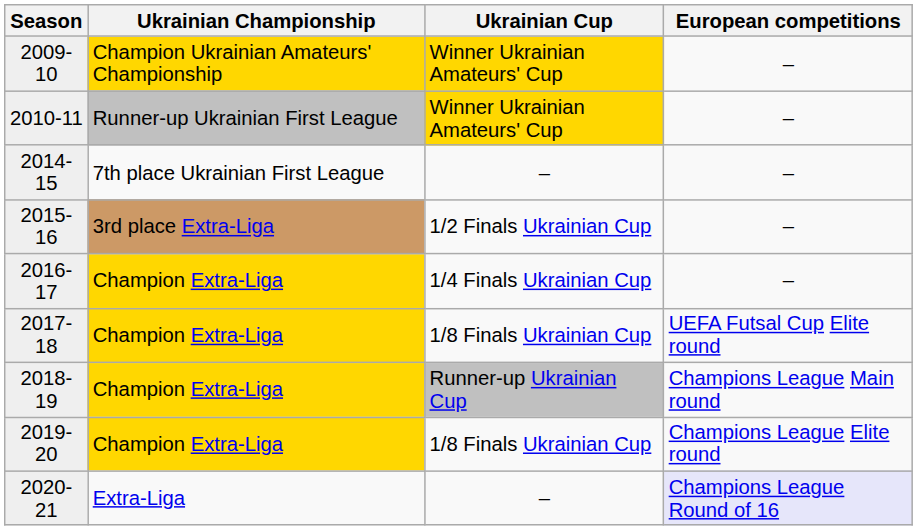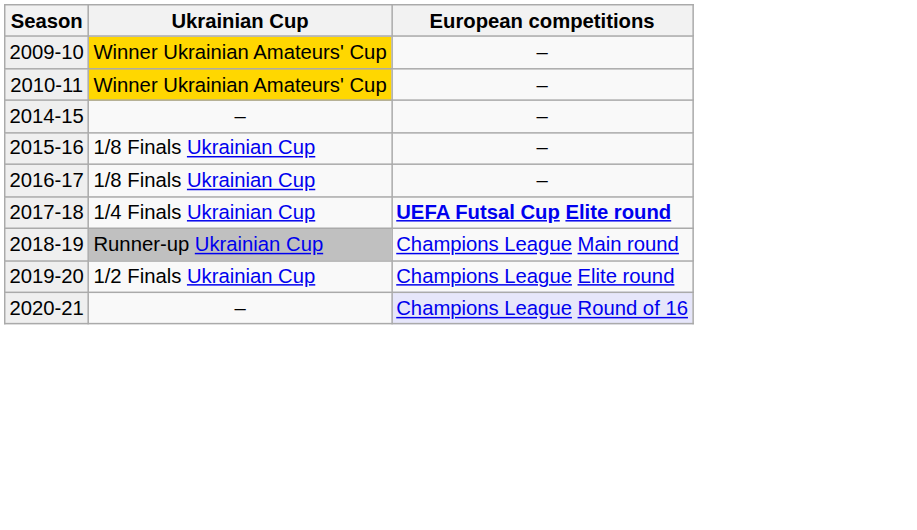 <table class="wikitable" style="font-size:85%; text-align:center">
 <tr>
 <th>Season</th>
-<th>Ukrainian Championship</th>
 <th>Ukrainian Cup</th>
 <th>European competitions</th>
 </tr>
 <tr>
 <td bgcolor=#efefef>2009-10</td>
-<td align=left bgcolor=gold>Champion Ukrainian Amateurs' Championship</td>
 <td align=left bgcolor=gold>Winner Ukrainian Amateurs' Cup</td>
 <td>‒</td>
 </tr>
 <tr>
 <td bgcolor=#efefef>2010-11</td>
-<td align=left bgcolor=silver>Runner-up Ukrainian First League</td>
 <td align=left bgcolor=gold>Winner Ukrainian Amateurs' Cup</td>
 <td>‒</td>
 </tr>
 <tr>
 <td bgcolor=#efefef>2014-15</td>
-<td align=left>7th place Ukrainian First League</td>
 <td>‒</td>
 <td>‒</td>
 </tr>
 <tr>
 <td bgcolor=#efefef>2015-16</td>
-<td align=left bgcolor=#cc9966>3rd place <a href='#'>Extra-Liga</a></td>
-<td align=left>1/2 Finals <a href='#'>Ukrainian Cup</a></td>
+<td align=left>1/8 Finals <a href='#'>Ukrainian Cup</a></td>
 <td>‒</td>
 </tr>
 <tr>
 <td bgcolor=#efefef>2016-17</td>
-<td align=left bgcolor=gold>Champion <a href='#'>Extra-Liga</a></td>
-<td align=left>1/4 Finals <a href='#'>Ukrainian Cup</a></td>
+<td align=left>1/8 Finals <a href='#'>Ukrainian Cup</a></td>
 <td>‒</td>
 </tr>
 <tr>
 <td bgcolor=#efefef>2017-18</td>
-<td align=left bgcolor=gold>Champion <a href='#'>Extra-Liga</a></td>
-<td align=left>1/8 Finals <a href='#'>Ukrainian Cup</a></td>
-<td align=left><a href='#'>UEFA Futsal Cup</a> <a href='#'>Elite round</a></td>
+<td align=left>1/4 Finals <a href='#'>Ukrainian Cup</a></td>
+<td align=left><strong><a href='#'>UEFA Futsal Cup</a> <a href='#'>Elite round</a></strong></td>
 </tr>
 <tr>
 <td bgcolor=#efefef>2018-19</td>
-<td align=left bgcolor=gold>Champion <a href='#'>Extra-Liga</a></td>
 <td align=left bgcolor=silver>Runner-up <a href='#'>Ukrainian Cup</a></td>
 <td align=left><a href='#'>Champions League</a> <a href='#'>Main round</a></td>
 </tr>
 <tr>
 <td bgcolor=#efefef>2019-20</td>
-<td align=left bgcolor=gold>Champion <a href='#'>Extra-Liga</a></td>
-<td align=left>1/8 Finals <a href='#'>Ukrainian Cup</a></td>
+<td align=left>1/2 Finals <a href='#'>Ukrainian Cup</a></td>
 <td align=left><a href='#'>Champions League</a> <a href='#'>Elite round</a></td>
 </tr>
 <tr>
 <td bgcolor=#efefef>2020-21</td>
-<td align=left><a href='#'>Extra-Liga</a></td>
 <td>‒</td>
 <td align=left style="background: lavender;"><a href='#'>Champions League</a> <a href='#'>Round of 16</a></td>
 </tr>
 </table>
